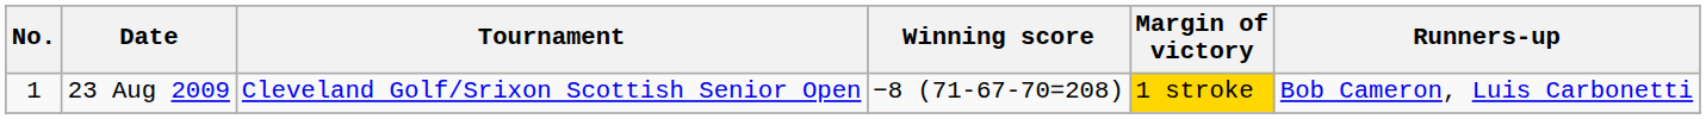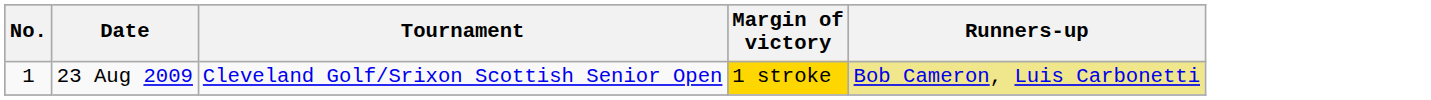 <table class="wikitable" style="font-size:95%;">
 <tr>
 <th>No.</th>
 <th>Date</th>
 <th>Tournament</th>
-<th>Winning score</th>
 <th>Margin of<br>victory</th>
 <th>Runners-up</th>
 </tr>
 <tr>
 <td align=center>1</td>
 <td align=right>23 Aug <a href='#'>2009</a></td>
 <td><a href='#'>Cleveland Golf/Srixon Scottish Senior Open</a></td>
-<td>−8 (71-67-70=208)</td>
 <td style="background: gold;">1 stroke</td>
-<td> <a href='#'>Bob Cameron</a>,  <a href='#'>Luis Carbonetti</a></td>
+<td style="background: khaki;"> <a href='#'>Bob Cameron</a>,  <a href='#'>Luis Carbonetti</a></td>
 </tr>
 </table>
